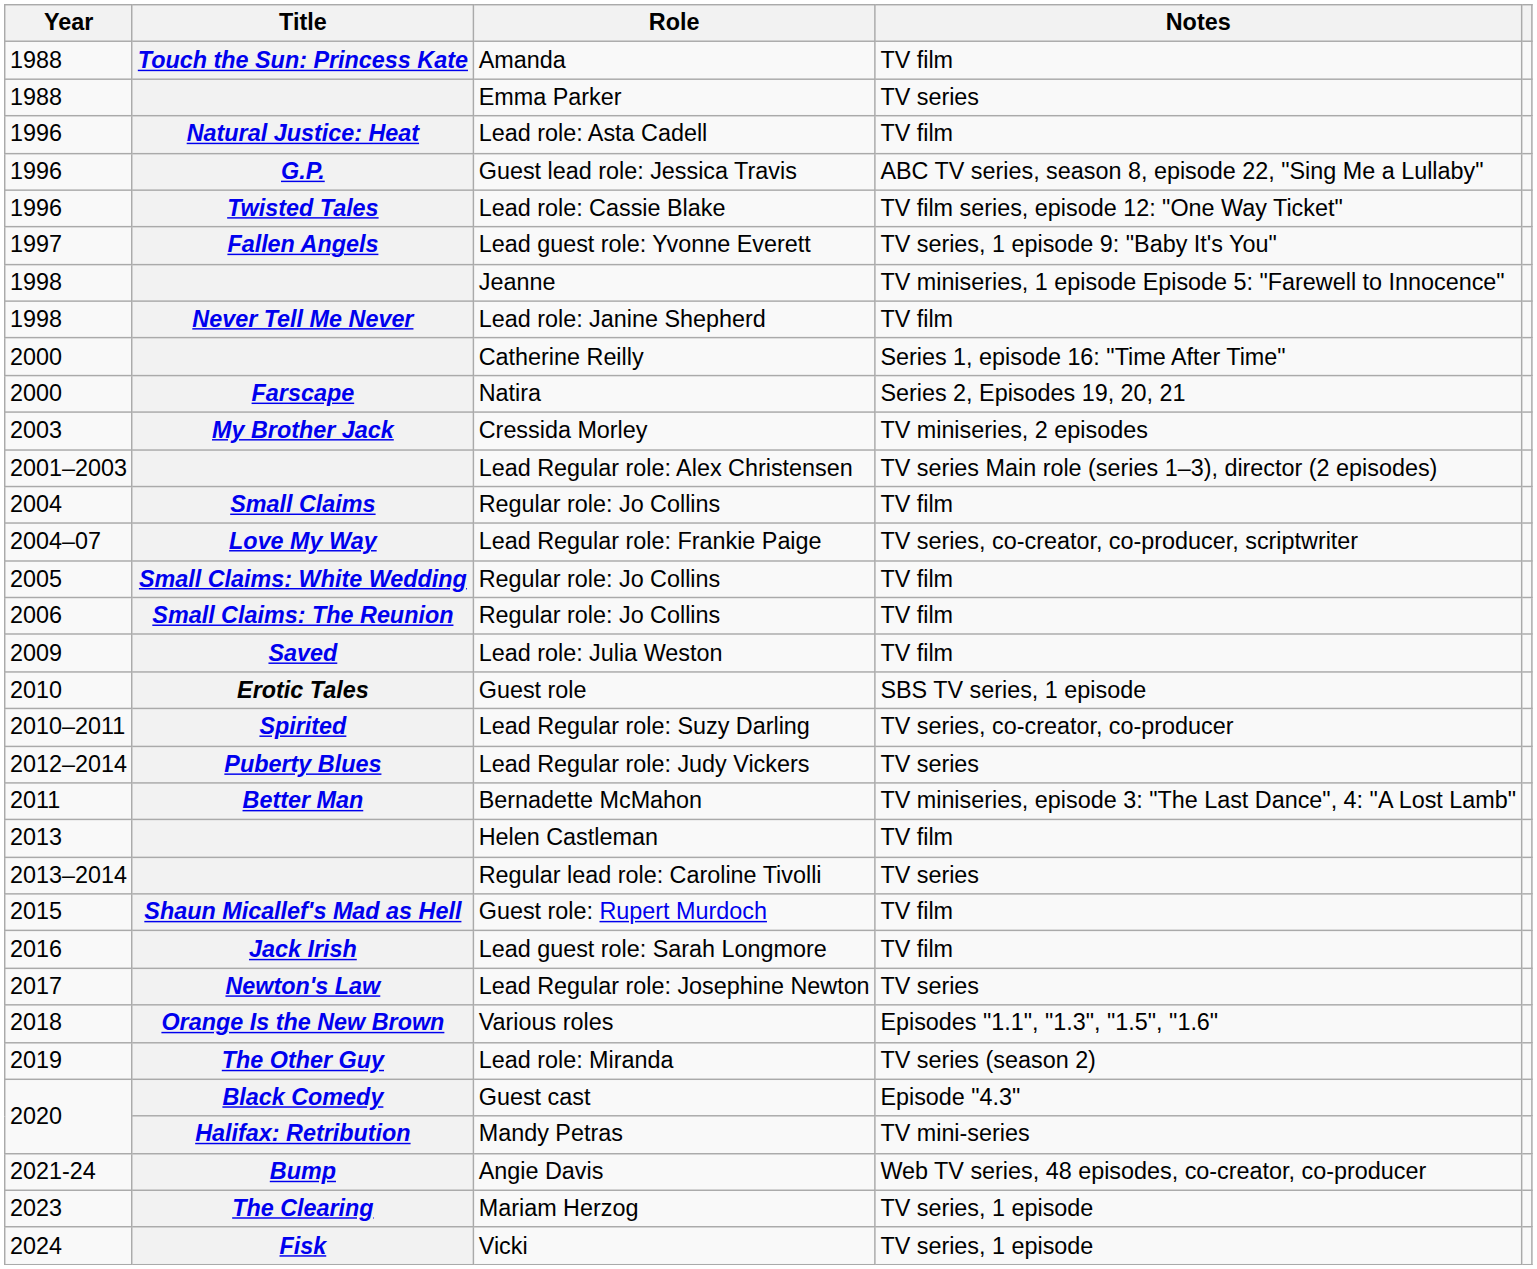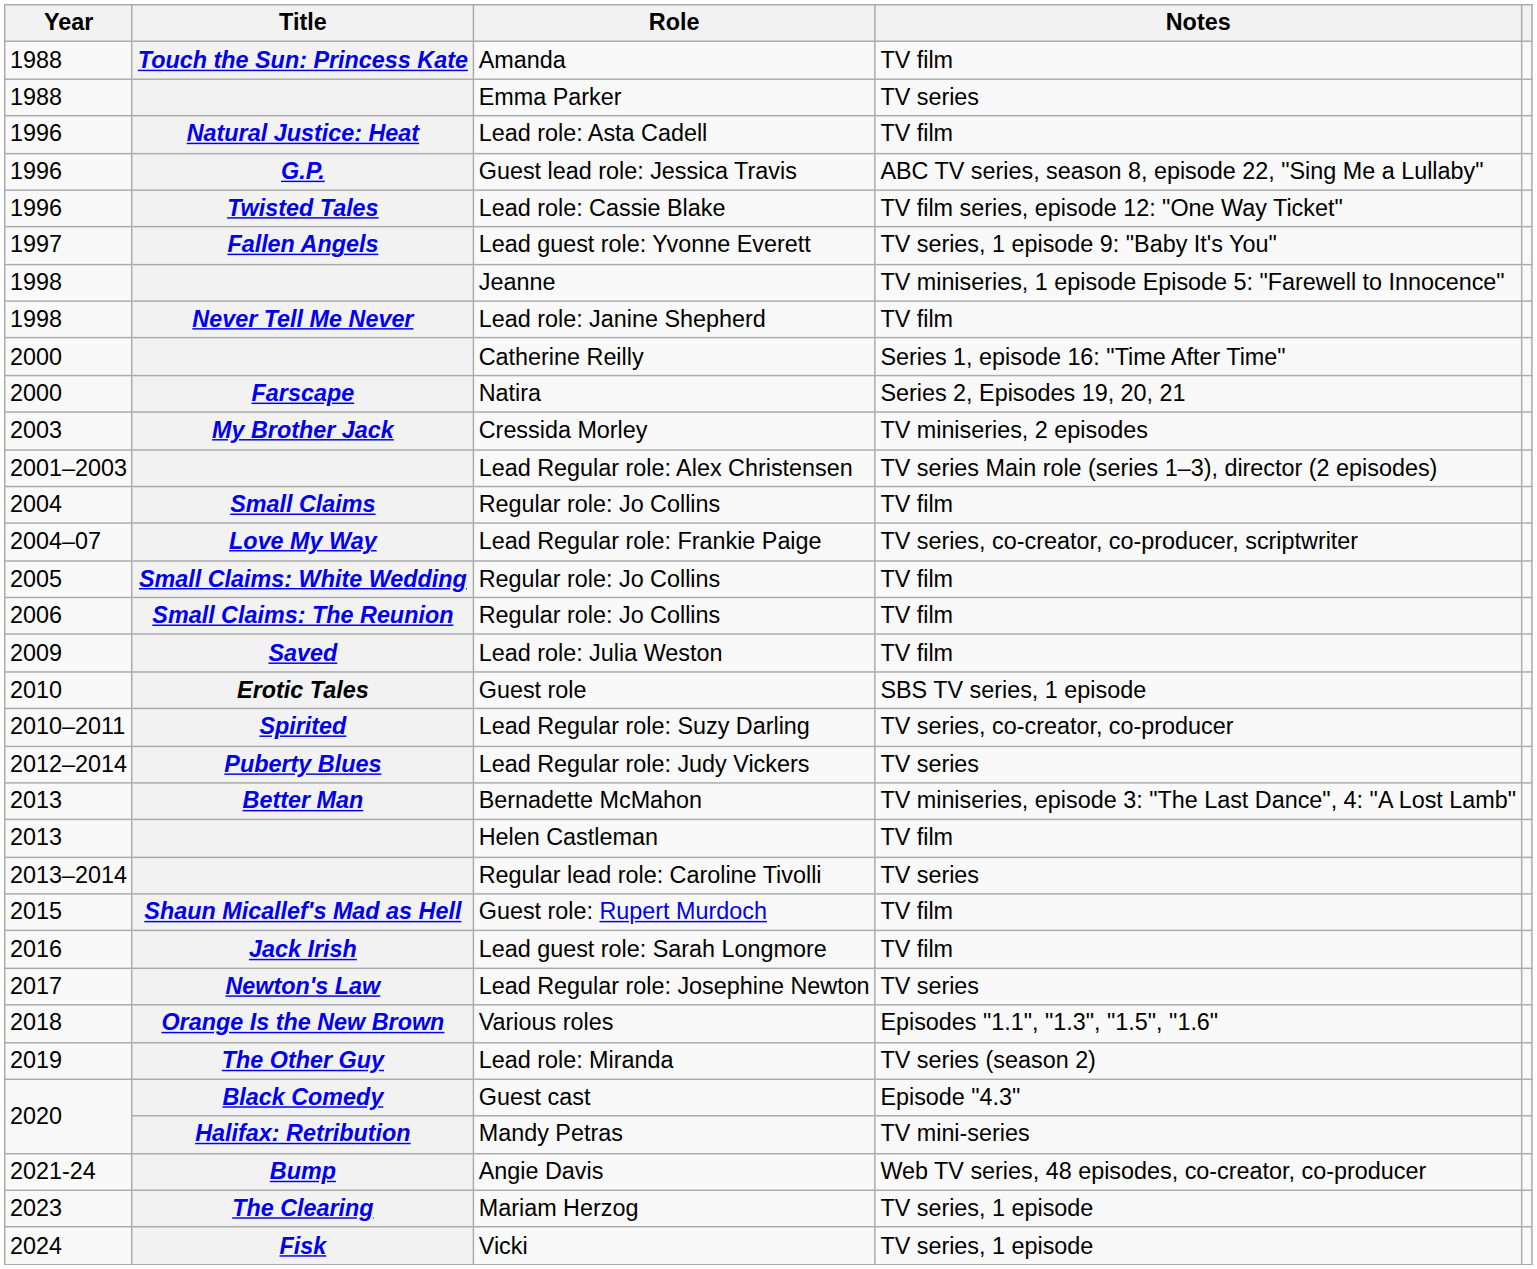 <table class="wikitable plainrowheaders sortable">
 <tr>
 <th scope="col">Year</th>
 <th scope="col">Title</th>
 <th scope="col">Role</th>
 <th scope="col" class="unsortable">Notes</th>
 <th scope="col" class="unsortable"></th>
 </tr>
 <tr>
 <td>1988</td>
 <th scope="row"><em><a href='#'>Touch the Sun: Princess Kate</a></em></th>
 <td>Amanda</td>
 <td>TV film</td>
 <td></td>
 </tr>
 <tr>
 <td>1988</td>
 <th scope="row"><em></em></th>
 <td>Emma Parker</td>
 <td>TV series</td>
 <td></td>
 </tr>
 <tr>
 <td>1996</td>
 <th scope="row"><em><a href='#'>Natural Justice: Heat</a></em></th>
 <td>Lead role: Asta Cadell</td>
 <td>TV film</td>
 <td></td>
 </tr>
 <tr>
 <td>1996</td>
 <th scope="row"><em><a href='#'>G.P.</a></em></th>
 <td>Guest lead role: Jessica Travis</td>
 <td>ABC TV series, season 8, episode 22, "Sing Me a Lullaby"</td>
 <td></td>
 </tr>
 <tr>
 <td>1996</td>
 <th scope="row"><em><a href='#'>Twisted Tales</a></em></th>
 <td>Lead role: Cassie Blake</td>
 <td>TV film series, episode 12: "One Way Ticket"</td>
 <td></td>
 </tr>
 <tr>
 <td>1997</td>
 <th scope="row"><em><a href='#'>Fallen Angels</a></em></th>
 <td>Lead guest role: Yvonne Everett</td>
 <td>TV series, 1 episode 9: "Baby It's You"</td>
 <td></td>
 </tr>
 <tr>
 <td>1998</td>
 <th scope="row"><em></em></th>
 <td>Jeanne</td>
 <td>TV miniseries, 1 episode Episode 5: "Farewell to Innocence"</td>
 <td></td>
 </tr>
 <tr>
 <td>1998</td>
 <th scope="row"><em><a href='#'>Never Tell Me Never</a></em></th>
 <td>Lead role: Janine Shepherd</td>
 <td>TV film</td>
 <td></td>
 </tr>
 <tr>
 <td>2000</td>
 <th scope="row"><em></em></th>
 <td>Catherine Reilly</td>
 <td>Series 1, episode 16: "Time After Time"</td>
 <td></td>
 </tr>
 <tr>
 <td>2000</td>
 <th scope="row"><em><a href='#'>Farscape</a></em></th>
 <td>Natira</td>
 <td>Series 2, Episodes 19, 20, 21</td>
 <td></td>
 </tr>
 <tr>
 <td>2003</td>
 <th scope="row"><em><a href='#'>My Brother Jack</a></em></th>
 <td>Cressida Morley</td>
 <td>TV miniseries, 2 episodes</td>
 <td></td>
 </tr>
 <tr>
 <td>2001–2003</td>
 <th scope="row"><em></em></th>
 <td>Lead Regular role: Alex Christensen</td>
 <td>TV series Main role (series 1–3), director (2 episodes)</td>
 <td></td>
 </tr>
 <tr>
 <td>2004</td>
 <th scope="row"><em><a href='#'>Small Claims</a></em></th>
 <td>Regular role: Jo Collins</td>
 <td>TV film</td>
 <td></td>
 </tr>
 <tr>
 <td>2004–07</td>
 <th scope="row"><em><a href='#'>Love My Way</a></em></th>
 <td>Lead Regular role: Frankie Paige</td>
 <td>TV series, co-creator, co-producer, scriptwriter</td>
 <td></td>
 </tr>
 <tr>
 <td>2005</td>
 <th scope="row"><em><a href='#'>Small Claims: White Wedding</a></em></th>
 <td>Regular role: Jo Collins</td>
 <td>TV film</td>
 <td></td>
 </tr>
 <tr>
 <td>2006</td>
 <th scope="row"><em><a href='#'>Small Claims: The Reunion</a></em></th>
 <td>Regular role: Jo Collins</td>
 <td>TV film</td>
 <td></td>
 </tr>
 <tr>
 <td>2009</td>
 <th scope="row"><em><a href='#'>Saved</a></em></th>
 <td>Lead role: Julia Weston</td>
 <td>TV film</td>
 <td></td>
 </tr>
 <tr>
 <td>2010</td>
 <th scope="row"><em>Erotic Tales</em></th>
 <td>Guest role</td>
 <td>SBS TV series, 1 episode</td>
 <td></td>
 </tr>
 <tr>
 <td>2010–2011</td>
 <th scope="row"><em><a href='#'>Spirited</a></em></th>
 <td>Lead Regular role: Suzy Darling</td>
 <td>TV series, co-creator, co-producer</td>
 <td></td>
 </tr>
 <tr>
 <td>2012–2014</td>
 <th scope="row"><em><a href='#'>Puberty Blues</a></em></th>
 <td>Lead Regular role: Judy Vickers</td>
 <td>TV series</td>
 <td></td>
 </tr>
 <tr>
-<td>2011</td>
+<td>2013</td>
 <th scope="row"><em><a href='#'>Better Man</a></em></th>
 <td>Bernadette McMahon</td>
 <td>TV miniseries, episode 3: "The Last Dance", 4: "A Lost Lamb"</td>
 <td></td>
 </tr>
 <tr>
 <td>2013</td>
 <th scope="row"><em></em></th>
 <td>Helen Castleman</td>
 <td>TV film</td>
 <td></td>
 </tr>
 <tr>
 <td>2013–2014</td>
 <th scope="row"><em></em></th>
 <td>Regular lead role: Caroline Tivolli</td>
 <td>TV series</td>
 <td></td>
 </tr>
 <tr>
 <td>2015</td>
 <th scope="row"><em><a href='#'>Shaun Micallef's Mad as Hell</a></em></th>
 <td>Guest role: <a href='#'>Rupert Murdoch</a></td>
 <td>TV film</td>
 </tr>
 <tr>
 <td>2016</td>
 <th scope="row"><em><a href='#'>Jack Irish</a></em></th>
 <td>Lead guest role: Sarah Longmore</td>
 <td>TV film</td>
 <td></td>
 </tr>
 <tr>
 <td>2017</td>
 <th scope="row"><em><a href='#'>Newton's Law</a></em></th>
 <td>Lead Regular role: Josephine Newton</td>
 <td>TV series</td>
 <td></td>
 </tr>
 <tr>
 <td>2018</td>
 <th scope="row"><em><a href='#'>Orange Is the New Brown</a></em></th>
 <td>Various roles</td>
 <td>Episodes "1.1", "1.3", "1.5", "1.6"</td>
 <td></td>
 </tr>
 <tr>
 <td>2019</td>
 <th scope="row"><em><a href='#'>The Other Guy</a></em></th>
 <td>Lead role: Miranda</td>
 <td>TV series (season 2)</td>
 <td></td>
 </tr>
 <tr>
 <td rowspan="2">2020</td>
 <th scope="row"><em><a href='#'>Black Comedy</a></em></th>
 <td>Guest cast</td>
 <td>Episode "4.3"</td>
 <td></td>
 </tr>
 <tr>
 <th scope="row"><em><a href='#'>Halifax: Retribution</a></em></th>
 <td>Mandy Petras</td>
 <td>TV mini-series</td>
 <td></td>
 </tr>
 <tr>
 <td>2021-24</td>
 <th scope="row"><em><a href='#'>Bump</a></em></th>
 <td>Angie Davis</td>
 <td>Web TV series, 48 episodes, co-creator, co-producer</td>
 <td></td>
 </tr>
 <tr>
 <td>2023</td>
 <th scope="row"><em><a href='#'>The Clearing</a></em></th>
 <td>Mariam Herzog</td>
 <td>TV series, 1 episode</td>
 <td></td>
 </tr>
 <tr>
 <td>2024</td>
 <th scope="row"><em><a href='#'>Fisk</a></em></th>
 <td>Vicki</td>
 <td>TV series, 1 episode</td>
 <td></td>
 </tr>
 </table>
